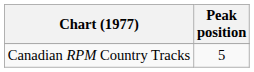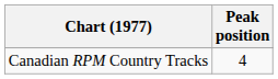 <table class="wikitable sortable">
 <tr>
 <th align="left">Chart (1977)</th>
 <th align="center">Peak<br>position</th>
 </tr>
 <tr>
 </tr>
 <tr>
 <td align="left">Canadian <em>RPM</em> Country Tracks</td>
-<td align="center">5</td>
+<td align="center">4</td>
 </tr>
 </table>
